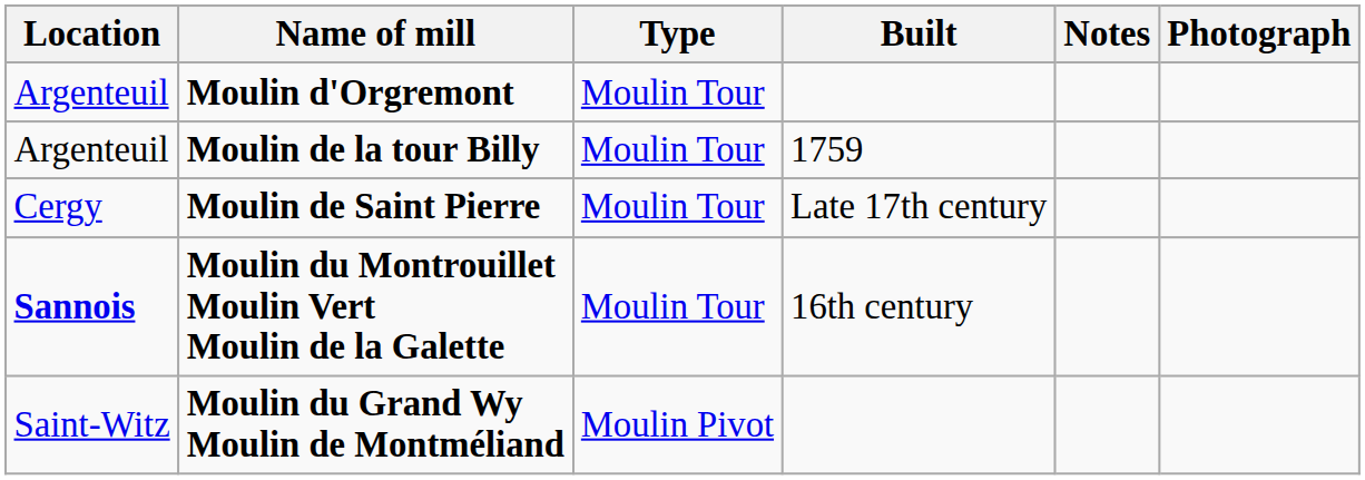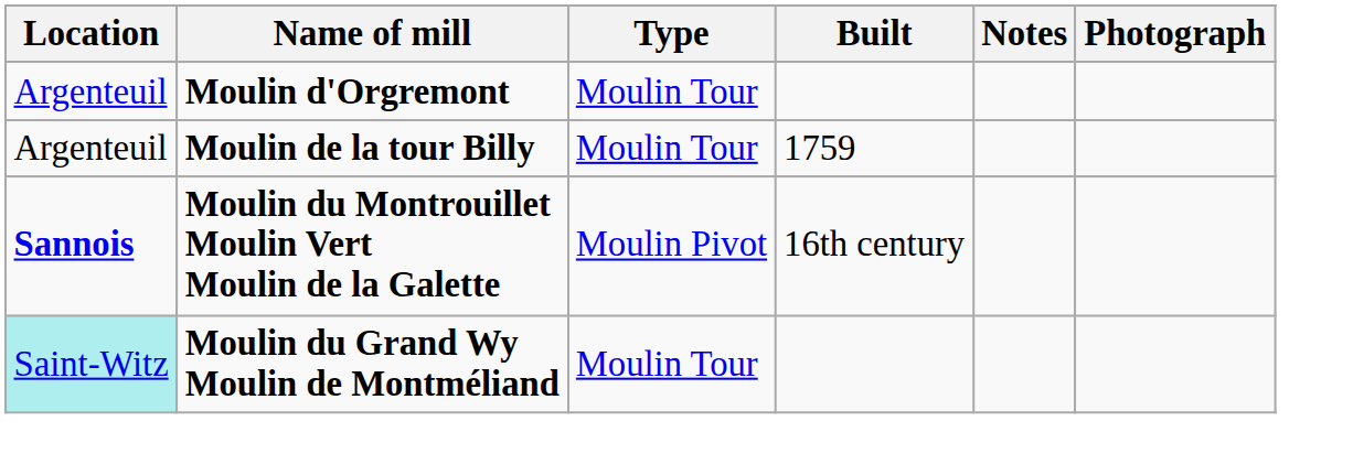 <table class="wikitable">
 <tr>
 <th>Location</th>
 <th>Name of mill</th>
 <th>Type</th>
 <th>Built</th>
 <th>Notes</th>
 <th>Photograph</th>
 </tr>
 <tr>
 <td><a href='#'>Argenteuil</a></td>
 <td><strong>Moulin d'Orgremont</strong></td>
 <td><a href='#'>Moulin Tour</a></td>
 <td></td>
 <td> </td>
 <td></td>
 </tr>
 <tr>
 <td>Argenteuil</td>
 <td><strong>Moulin de la tour Billy</strong></td>
 <td><a href='#'>Moulin Tour</a></td>
 <td>1759</td>
 <td> </td>
 <td></td>
 </tr>
 <tr>
-<td><a href='#'>Cergy</a></td>
-<td><strong>Moulin de Saint Pierre</strong></td>
-<td><a href='#'>Moulin Tour</a></td>
-<td>Late 17th century</td>
-<td> </td>
-<td></td>
-</tr>
-<tr>
 <td><strong><a href='#'>Sannois</a></strong></td>
 <td><strong>Moulin du Montrouillet<br>Moulin Vert<br>Moulin de la Galette</strong></td>
-<td><a href='#'>Moulin Tour</a></td>
+<td><a href='#'>Moulin Pivot</a></td>
 <td>16th century</td>
 <td> </td>
 <td></td>
 </tr>
 <tr>
-<td><a href='#'>Saint-Witz</a></td>
+<td style="background: paleturquoise;"><a href='#'>Saint-Witz</a></td>
 <td><strong>Moulin du Grand Wy<br>Moulin de Montméliand</strong></td>
-<td><a href='#'>Moulin Pivot</a></td>
+<td><a href='#'>Moulin Tour</a></td>
 <td></td>
 <td> </td>
 <td></td>
 </tr>
 </table>
